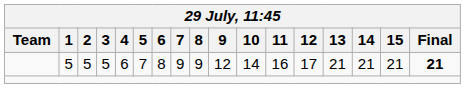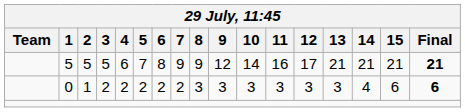 <table class=wikitable style="text-align:center; width: 55%">
 <tr>
 <th colspan=17><em>29 July, 11:45</em></th>
 </tr>
 <tr>
 <th>Team</th>
 <th>1</th>
 <th>2</th>
 <th>3</th>
 <th>4</th>
 <th>5</th>
 <th>6</th>
 <th>7</th>
 <th>8</th>
 <th>9</th>
 <th>10</th>
 <th>11</th>
 <th>12</th>
 <th>13</th>
 <th>14</th>
 <th>15</th>
 <th>Final</th>
 </tr>
 <tr>
 <td align=left><strong></strong></td>
 <td>5</td>
 <td>5</td>
 <td>5</td>
 <td>6</td>
 <td>7</td>
 <td>8</td>
 <td>9</td>
 <td>9</td>
 <td>12</td>
 <td>14</td>
 <td>16</td>
 <td>17</td>
 <td>21</td>
 <td>21</td>
 <td>21</td>
 <td><strong>21</strong></td>
 </tr>
 <tr>
+<td align=left></td>
+<td>0</td>
+<td>1</td>
+<td>2</td>
+<td>2</td>
+<td>2</td>
+<td>2</td>
+<td>2</td>
+<td>3</td>
+<td>3</td>
+<td>3</td>
+<td>3</td>
+<td>3</td>
+<td>3</td>
+<td>4</td>
+<td>6</td>
+<td><strong>6</strong></td>
+</tr>
+<tr>
 <td colspan=17></td>
 </tr>
 </table>
